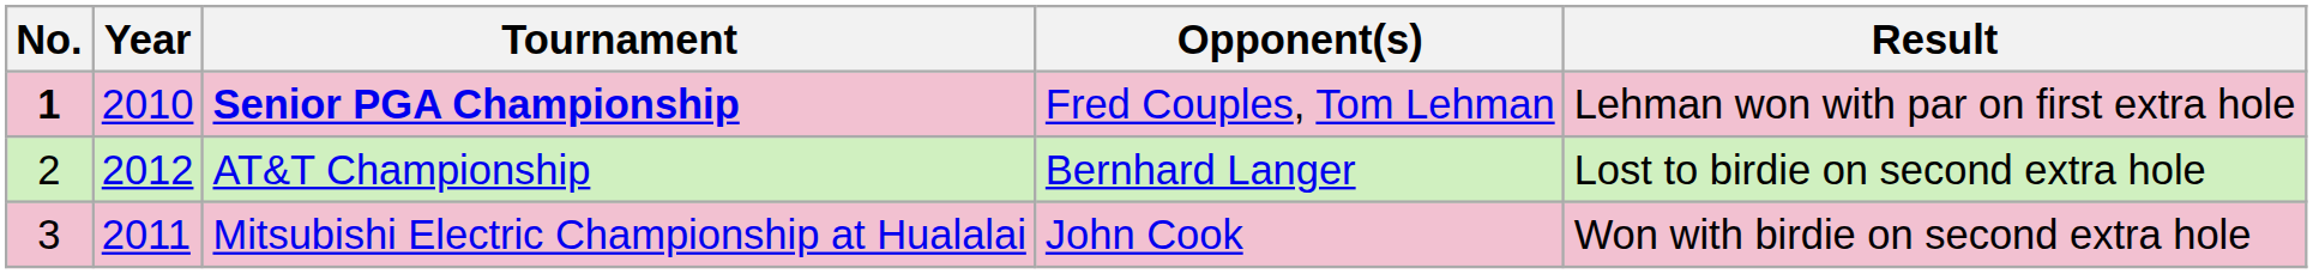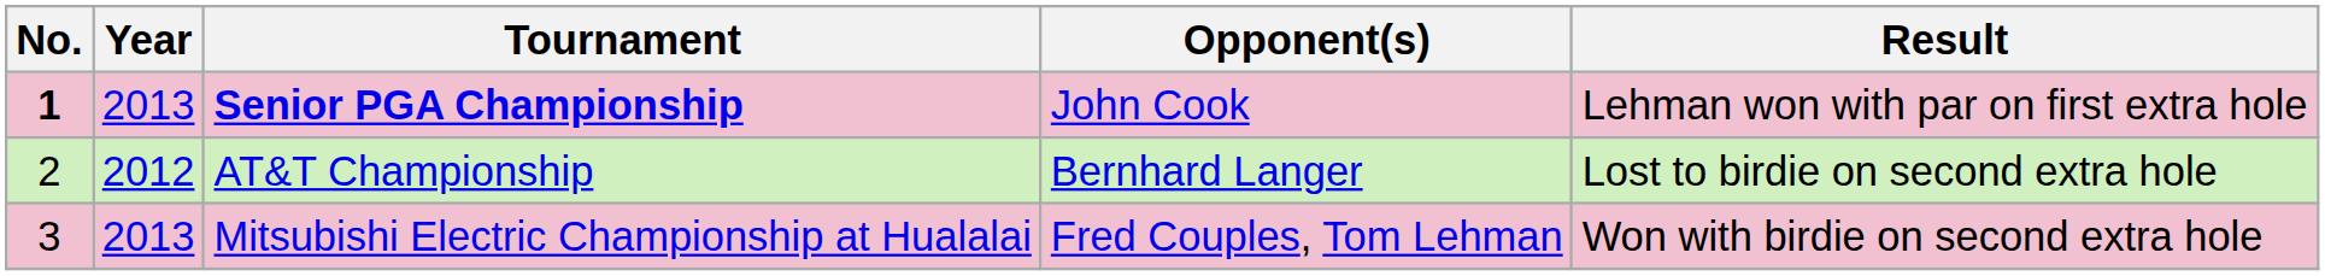 <table class="wikitable" style="font-size:95%;">
 <tr>
 <th>No.</th>
 <th>Year</th>
 <th>Tournament</th>
 <th>Opponent(s)</th>
 <th>Result</th>
 </tr>
 <tr style="background:#F2C1D1;">
 <td align=center><strong>1</strong></td>
-<td><a href='#'>2010</a></td>
+<td><a href='#'>2013</a></td>
 <td><strong><a href='#'>Senior PGA Championship</a></strong></td>
-<td> <a href='#'>Fred Couples</a>,  <a href='#'>Tom Lehman</a></td>
+<td> <a href='#'>John Cook</a></td>
 <td>Lehman won with par on first extra hole</td>
 </tr>
 <tr style="background:#D0F0C0;">
 <td align=center>2</td>
 <td><a href='#'>2012</a></td>
 <td><a href='#'>AT&T Championship</a></td>
 <td> <a href='#'>Bernhard Langer</a></td>
 <td>Lost to birdie on second extra hole</td>
 </tr>
 <tr style="background:#F2C1D1;">
 <td align=center>3</td>
-<td><a href='#'>2011</a></td>
+<td><a href='#'>2013</a></td>
 <td><a href='#'>Mitsubishi Electric Championship at Hualalai</a></td>
-<td> <a href='#'>John Cook</a></td>
+<td> <a href='#'>Fred Couples</a>,  <a href='#'>Tom Lehman</a></td>
 <td>Won with birdie on second extra hole</td>
 </tr>
 </table>
